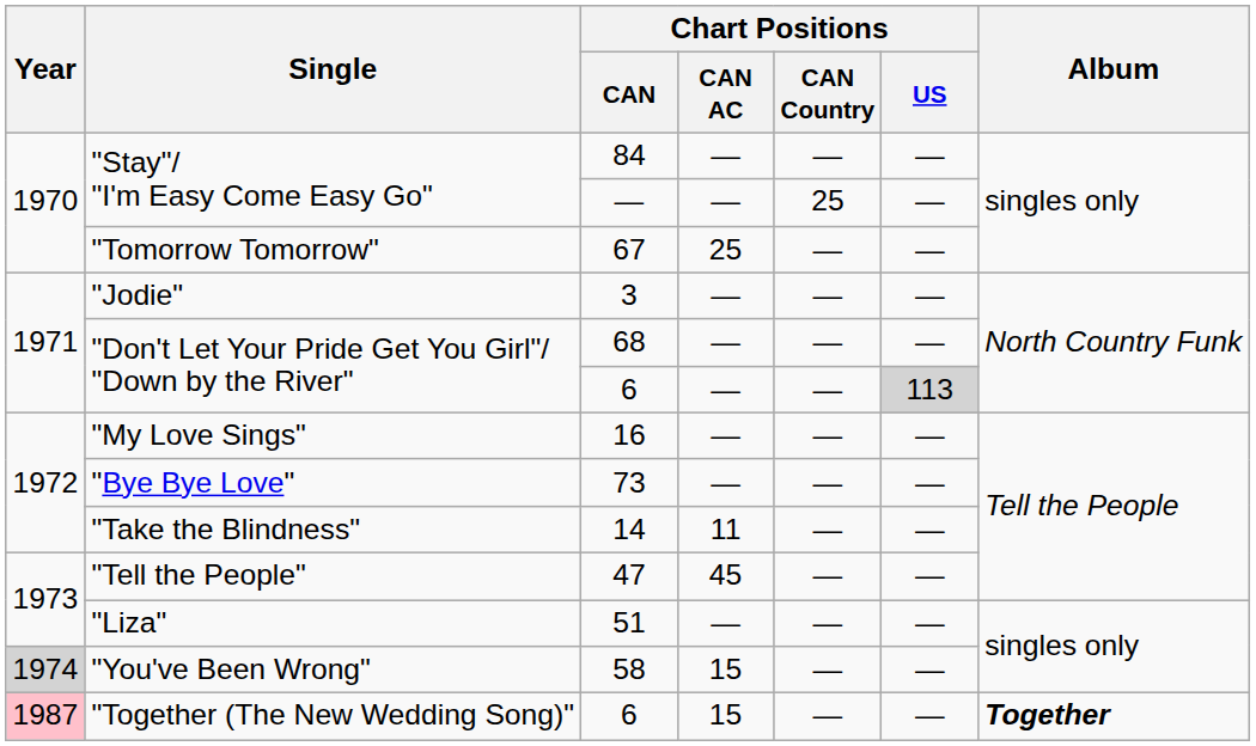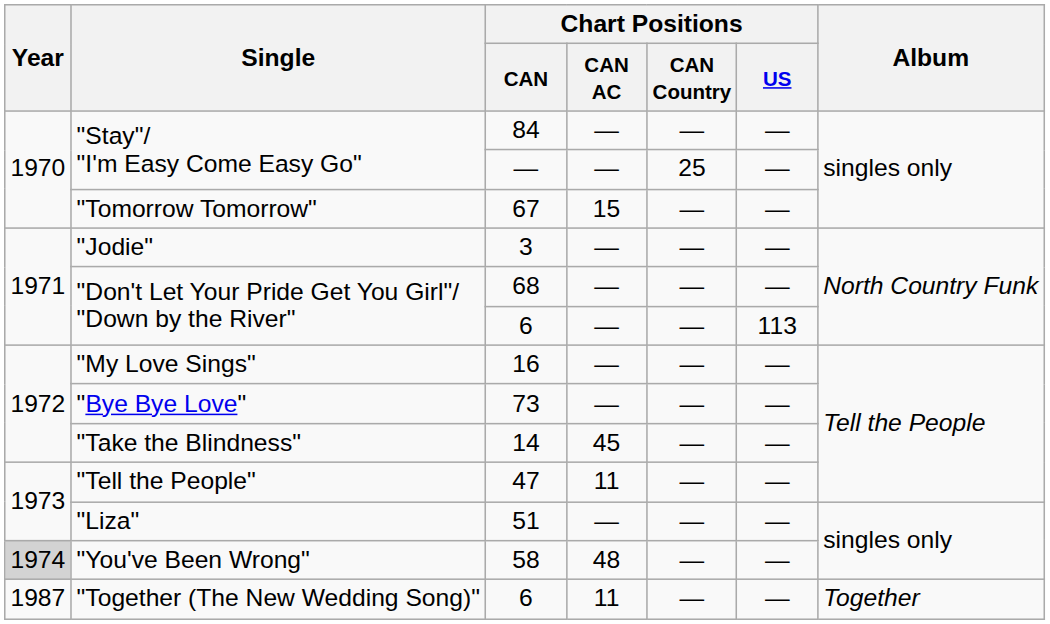 <table class="wikitable">
 <tr>
 <th rowspan="2">Year</th>
 <th rowspan="2">Single</th>
 <th colspan="4">Chart Positions</th>
 <th rowspan="2">Album</th>
 </tr>
 <tr>
 <th style="width:45px;"><small>CAN</small></th>
 <th style="width:45px;"><small>CAN AC</small></th>
 <th style="width:45px;"><small>CAN Country</small></th>
 <th style="width:45px;"><small><a href='#'>US</a></small><br></th>
 </tr>
 <tr>
 <td rowspan="3">1970</td>
 <td rowspan="2">"Stay"/ <br> "I'm Easy Come Easy Go"</td>
 <td style="text-align:center;">84</td>
 <td style="text-align:center;">—</td>
 <td style="text-align:center;">—</td>
 <td style="text-align:center;">—</td>
 <td rowspan="3">singles only</td>
 </tr>
 <tr style="text-align:center;">
 <td>—</td>
 <td>—</td>
 <td>25</td>
 <td>—</td>
 </tr>
 <tr>
 <td>"Tomorrow Tomorrow"</td>
 <td style="text-align:center;">67</td>
-<td style="text-align:center;">25</td>
+<td style="text-align:center;">15</td>
 <td style="text-align:center;">—</td>
 <td style="text-align:center;">—</td>
 </tr>
 <tr>
 <td rowspan="3">1971</td>
 <td>"Jodie"</td>
 <td style="text-align:center;">3</td>
 <td style="text-align:center;">—</td>
 <td style="text-align:center;">—</td>
 <td style="text-align:center;">—</td>
 <td rowspan="3"><em>North Country Funk</em></td>
 </tr>
 <tr>
 <td rowspan="2">"Don't Let Your Pride Get You Girl"/ <br> "Down by the River"</td>
 <td style="text-align:center;">68</td>
 <td style="text-align:center;">—</td>
 <td style="text-align:center;">—</td>
 <td style="text-align:center;">—</td>
 </tr>
 <tr style="text-align:center;">
 <td>6</td>
 <td>—</td>
 <td>—</td>
-<td style="background: lightgrey;">113</td>
+<td>113</td>
 </tr>
 <tr>
 <td rowspan="3">1972</td>
 <td>"My Love Sings"</td>
 <td style="text-align:center;">16</td>
 <td style="text-align:center;">—</td>
 <td style="text-align:center;">—</td>
 <td style="text-align:center;">—</td>
 <td rowspan="4"><em>Tell the People</em></td>
 </tr>
 <tr>
 <td>"<a href='#'>Bye Bye Love</a>"</td>
 <td style="text-align:center;">73</td>
 <td style="text-align:center;">—</td>
 <td style="text-align:center;">—</td>
 <td style="text-align:center;">—</td>
 </tr>
 <tr>
 <td>"Take the Blindness"</td>
 <td style="text-align:center;">14</td>
-<td style="text-align:center;">11</td>
+<td style="text-align:center;">45</td>
 <td style="text-align:center;">—</td>
 <td style="text-align:center;">—</td>
 </tr>
 <tr>
 <td rowspan="2">1973</td>
 <td>"Tell the People"</td>
 <td style="text-align:center;">47</td>
-<td style="text-align:center;">45</td>
+<td style="text-align:center;">11</td>
 <td style="text-align:center;">—</td>
 <td style="text-align:center;">—</td>
 </tr>
 <tr>
 <td>"Liza"</td>
 <td style="text-align:center;">51</td>
 <td style="text-align:center;">—</td>
 <td style="text-align:center;">—</td>
 <td style="text-align:center;">—</td>
 <td rowspan="2">singles only</td>
 </tr>
 <tr>
 <td style="background: lightgrey;">1974</td>
 <td>"You've Been Wrong"</td>
 <td style="text-align:center;">58</td>
-<td style="text-align:center;">15</td>
+<td style="text-align:center;">48</td>
 <td style="text-align:center;">—</td>
 <td style="text-align:center;">—</td>
 </tr>
 <tr>
-<td style="background: pink;">1987</td>
+<td>1987</td>
 <td>"Together (The New Wedding Song)"</td>
 <td style="text-align:center;">6</td>
-<td style="text-align:center;">15</td>
+<td style="text-align:center;">11</td>
 <td style="text-align:center;">—</td>
 <td style="text-align:center;">—</td>
-<td><strong><em>Together</em></strong></td>
+<td><em>Together</em></td>
 </tr>
 </table>
